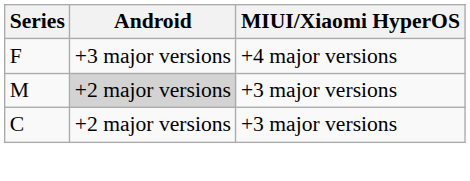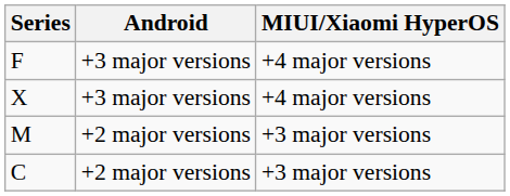 <table class="wikitable">
 <tr>
 <th>Series</th>
 <th>Android</th>
 <th>MIUI/Xiaomi HyperOS</th>
 </tr>
 <tr>
 <td>F</td>
 <td>+3 major versions</td>
 <td>+4 major versions</td>
 </tr>
 <tr>
+<td>X</td>
+<td>+3 major versions</td>
+<td>+4 major versions</td>
+</tr>
+<tr>
 <td>M</td>
-<td style="background: lightgrey;">+2 major versions</td>
+<td>+2 major versions</td>
 <td>+3 major versions</td>
 </tr>
 <tr>
 <td>C</td>
 <td>+2 major versions</td>
 <td>+3 major versions</td>
 </tr>
 </table>
